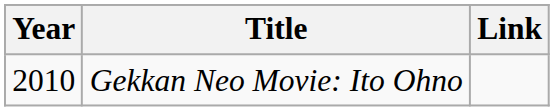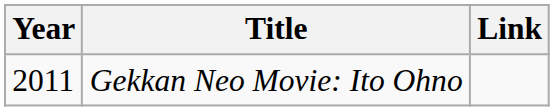 <table class="wikitable">
 <tr>
 <th>Year</th>
 <th>Title</th>
 <th>Link</th>
 </tr>
 <tr>
-<td>2010</td>
+<td>2011</td>
 <td><em>Gekkan Neo Movie: Ito Ohno</em></td>
 <td></td>
 </tr>
 </table>
